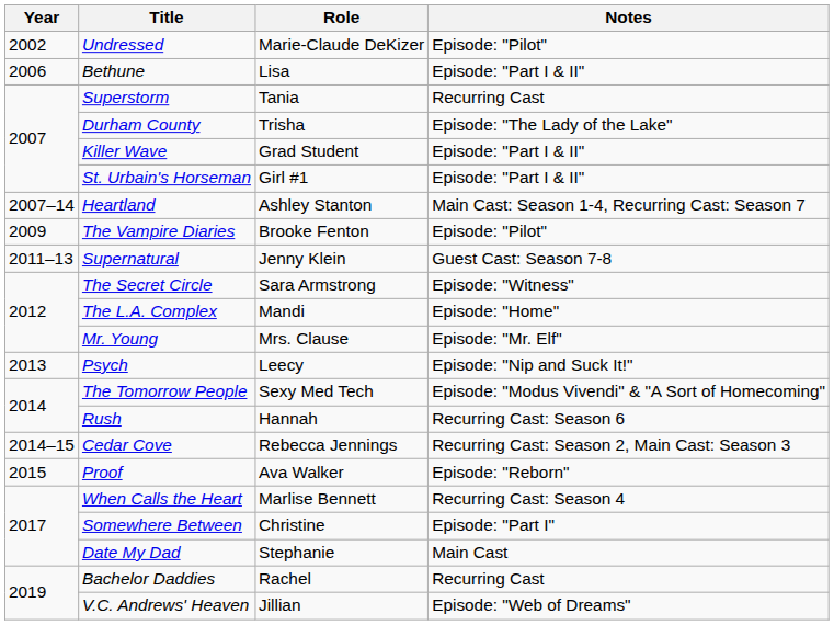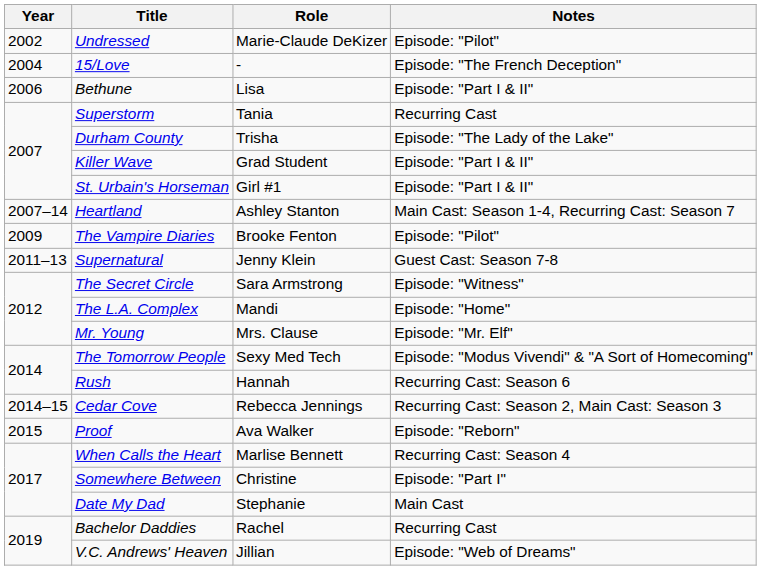 <table class="wikitable sortable">
 <tr>
 <th>Year</th>
 <th>Title</th>
 <th>Role</th>
 <th>Notes</th>
 </tr>
 <tr>
 <td>2002</td>
 <td><em><a href='#'>Undressed</a></em></td>
 <td>Marie-Claude DeKizer</td>
 <td>Episode: "Pilot"</td>
+</tr>
+<tr>
+<td>2004</td>
+<td><em><a href='#'>15/Love</a></em></td>
+<td>-</td>
+<td>Episode: "The French Deception"</td>
 </tr>
 <tr>
 <td>2006</td>
 <td><em>Bethune</em></td>
 <td>Lisa</td>
 <td>Episode: "Part I & II"</td>
 </tr>
 <tr>
 <td rowspan=4>2007</td>
 <td><em><a href='#'>Superstorm</a></em></td>
 <td>Tania</td>
 <td>Recurring Cast</td>
 </tr>
 <tr>
 <td><em><a href='#'>Durham County</a></em></td>
 <td>Trisha</td>
 <td>Episode: "The Lady of the Lake"</td>
 </tr>
 <tr>
 <td><em><a href='#'>Killer Wave</a></em></td>
 <td>Grad Student</td>
 <td>Episode: "Part I & II"</td>
 </tr>
 <tr>
 <td><em><a href='#'>St. Urbain's Horseman</a></em></td>
 <td>Girl #1</td>
 <td>Episode: "Part I & II"</td>
 </tr>
 <tr>
 <td>2007–14</td>
 <td><em><a href='#'>Heartland</a></em></td>
 <td>Ashley Stanton</td>
 <td>Main Cast: Season 1-4, Recurring Cast: Season 7</td>
 </tr>
 <tr>
 <td>2009</td>
 <td data-sort-value="Vampire Diaries, The"><em><a href='#'>The Vampire Diaries</a></em></td>
 <td>Brooke Fenton</td>
 <td>Episode: "Pilot"</td>
 </tr>
 <tr>
 <td>2011–13</td>
 <td><em><a href='#'>Supernatural</a></em></td>
 <td>Jenny Klein</td>
 <td>Guest Cast: Season 7-8</td>
 </tr>
 <tr>
 <td rowspan=3>2012</td>
 <td data-sort-value="Secret Circle, The"><em><a href='#'>The Secret Circle</a></em></td>
 <td>Sara Armstrong</td>
 <td>Episode: "Witness"</td>
 </tr>
 <tr>
 <td data-sort-value="L.A. Complex, The"><em><a href='#'>The L.A. Complex</a></em></td>
 <td>Mandi</td>
 <td>Episode: "Home"</td>
 </tr>
 <tr>
 <td><em><a href='#'>Mr. Young</a></em></td>
 <td>Mrs. Clause</td>
 <td>Episode: "Mr. Elf"</td>
 </tr>
 <tr>
-<td>2013</td>
-<td><em><a href='#'>Psych</a></em></td>
-<td>Leecy</td>
-<td>Episode: "Nip and Suck It!"</td>
-</tr>
-<tr>
 <td rowspan=2>2014</td>
 <td data-sort-value="Tomorrow People, The"><em><a href='#'>The Tomorrow People</a></em></td>
 <td>Sexy Med Tech</td>
 <td>Episode: "Modus Vivendi" & "A Sort of Homecoming"</td>
 </tr>
 <tr>
 <td><em><a href='#'>Rush</a></em></td>
 <td>Hannah</td>
 <td>Recurring Cast: Season 6</td>
 </tr>
 <tr>
 <td>2014–15</td>
 <td><em><a href='#'>Cedar Cove</a></em></td>
 <td>Rebecca Jennings</td>
 <td>Recurring Cast: Season 2, Main Cast: Season 3</td>
 </tr>
 <tr>
 <td>2015</td>
 <td><em><a href='#'>Proof</a></em></td>
 <td>Ava Walker</td>
 <td>Episode: "Reborn"</td>
 </tr>
 <tr>
 <td rowspan=3>2017</td>
 <td><em><a href='#'>When Calls the Heart</a></em></td>
 <td>Marlise Bennett</td>
 <td>Recurring Cast: Season 4</td>
 </tr>
 <tr>
 <td><em><a href='#'>Somewhere Between</a></em></td>
 <td>Christine</td>
 <td>Episode: "Part I"</td>
 </tr>
 <tr>
 <td><em><a href='#'>Date My Dad</a></em></td>
 <td>Stephanie</td>
 <td>Main Cast </td>
 </tr>
 <tr>
 <td rowspan=2>2019</td>
 <td><em>Bachelor Daddies</em></td>
 <td>Rachel</td>
 <td>Recurring Cast</td>
 </tr>
 <tr>
 <td><em>V.C. Andrews' Heaven</em></td>
 <td>Jillian</td>
 <td>Episode: "Web of Dreams"</td>
 </tr>
 </table>
